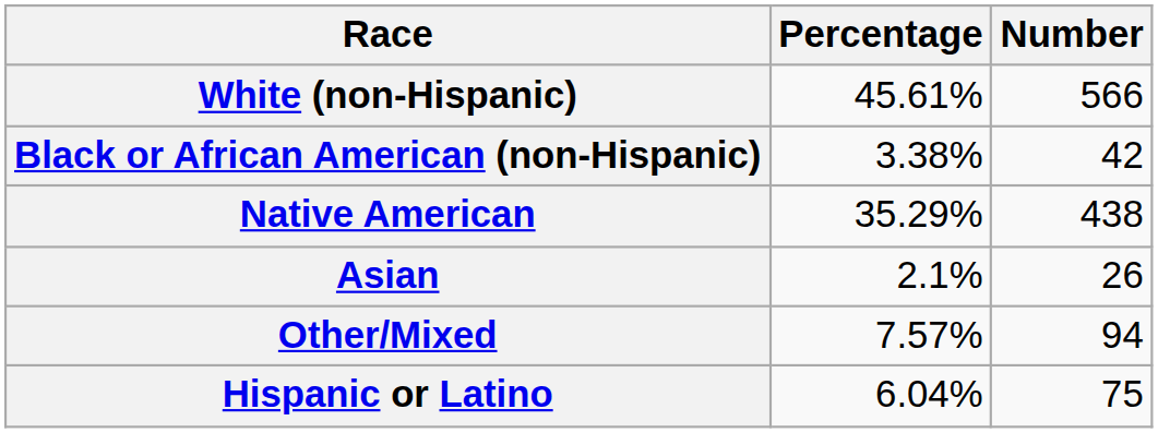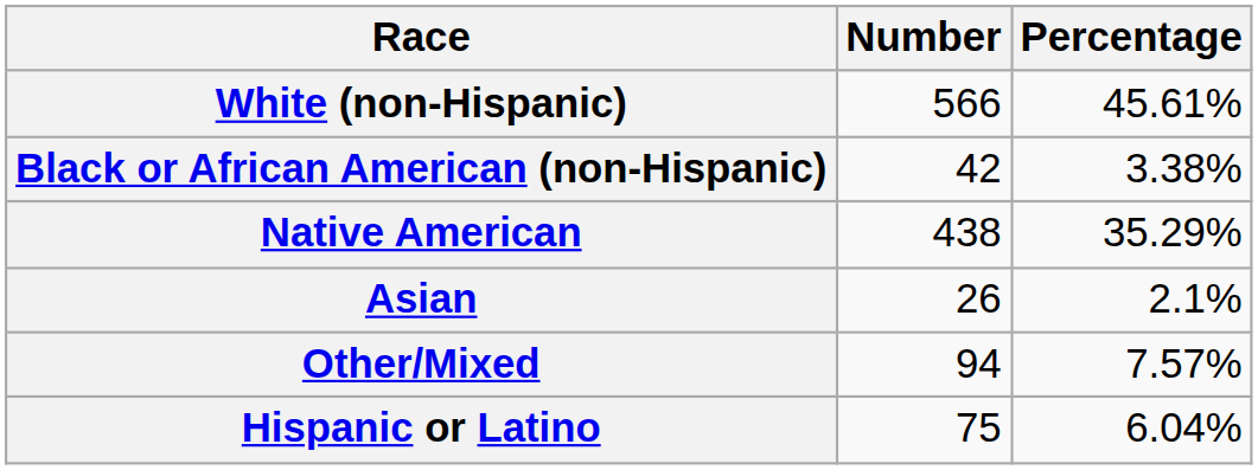 <table class="wikitable" style="text-align:right">
 <tr>
 <th scope="col">Race</th>
+<th scope="col">Number</th>
 <th scope="col">Percentage</th>
-<th scope="col">Number</th>
 </tr>
 <tr>
 <th scope="row"><a href='#'>White</a> (non-Hispanic)</th>
+<td>566</td>
 <td>45.61%</td>
-<td>566</td>
 </tr>
 <tr>
 <th scope="row"><a href='#'>Black or African American</a> (non-Hispanic)</th>
+<td>42</td>
 <td>3.38%</td>
-<td>42</td>
 </tr>
 <tr>
 <th scope="row"><a href='#'>Native American</a></th>
+<td>438</td>
 <td>35.29%</td>
-<td>438</td>
 </tr>
 <tr>
 <th scope="row"><a href='#'>Asian</a></th>
+<td>26</td>
 <td>2.1%</td>
-<td>26</td>
 </tr>
 <tr>
 <th scope="row"><a href='#'>Other/Mixed</a></th>
+<td>94</td>
 <td>7.57%</td>
-<td>94</td>
 </tr>
 <tr>
 <th scope="row"><a href='#'>Hispanic</a> or <a href='#'>Latino</a></th>
+<td>75</td>
 <td>6.04%</td>
-<td>75</td>
 </tr>
 </table>
